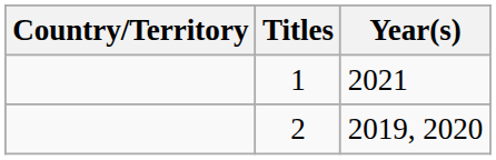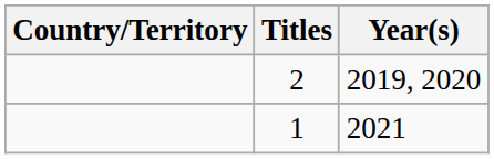 <table class="wikitable sortable" style="font-size:95%;">
 <tr>
 <th>Country/Territory</th>
 <th>Titles</th>
 <th>Year(s)</th>
 </tr>
 <tr>
 <td></td>
+<td style="text-align:center;">2</td>
+<td>2019, 2020</td>
+</tr>
+<tr>
+<td></td>
 <td style="text-align:center;">1</td>
 <td>2021</td>
 </tr>
-<tr>
-<td></td>
-<td style="text-align:center;">2</td>
-<td>2019, 2020</td>
-</tr>
 </table>
